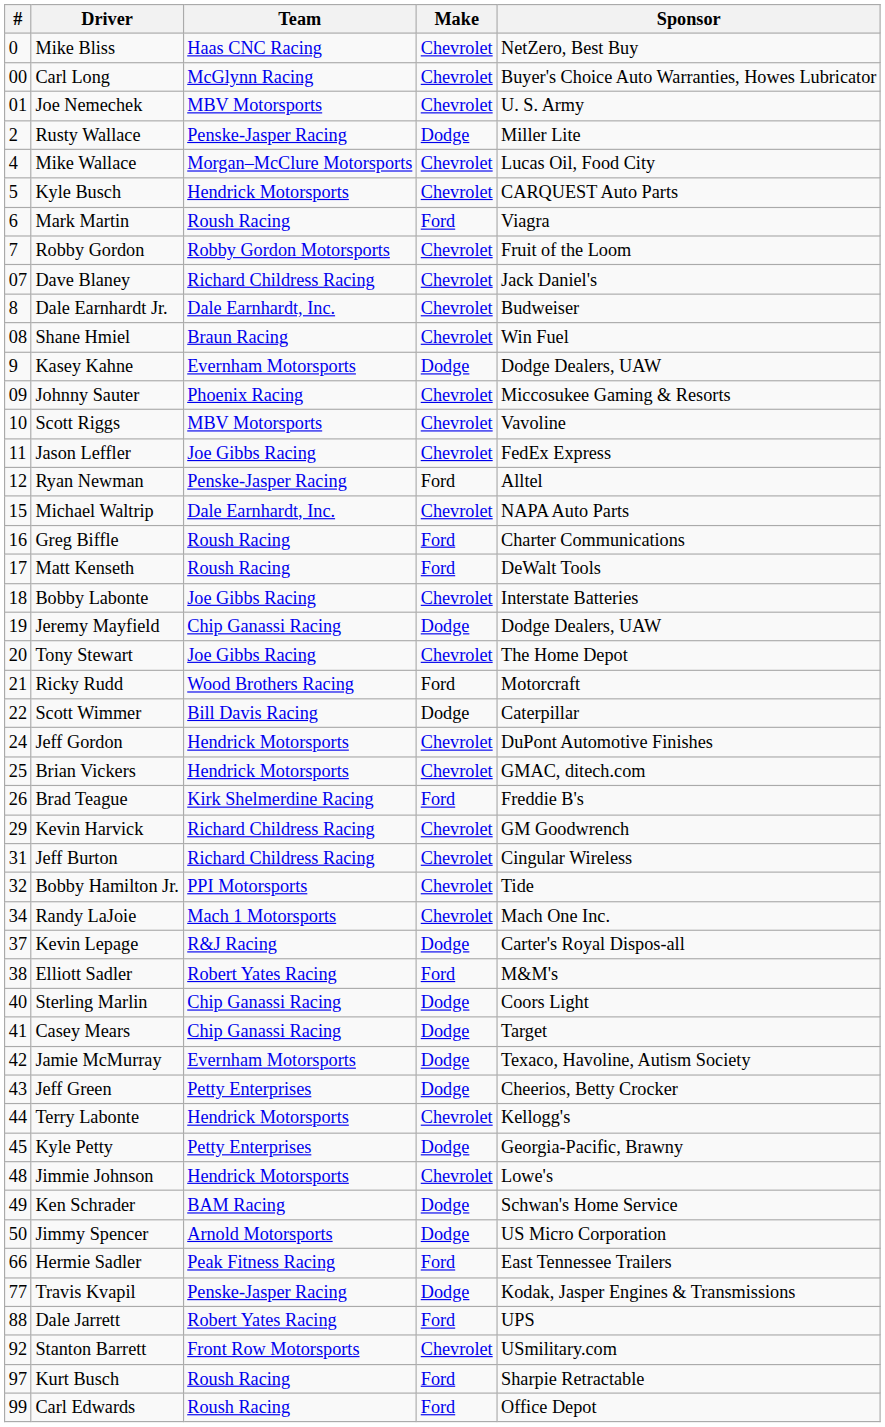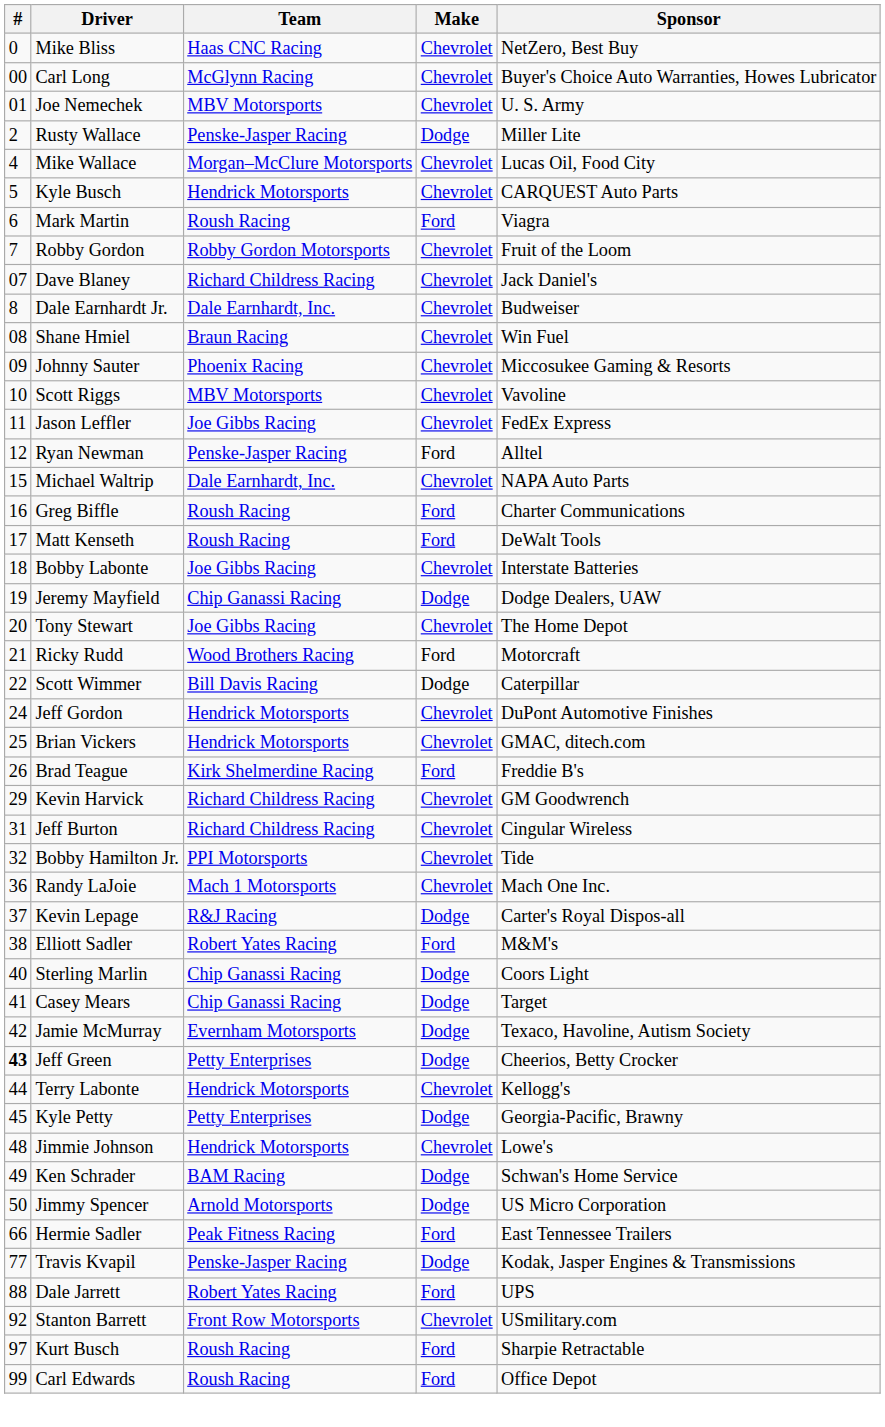 <table class="wikitable">
 <tr>
 <th>#</th>
 <th>Driver</th>
 <th>Team</th>
 <th>Make</th>
 <th>Sponsor</th>
 </tr>
 <tr>
 <td>0</td>
 <td>Mike Bliss</td>
 <td><a href='#'>Haas CNC Racing</a></td>
 <td><a href='#'>Chevrolet</a></td>
 <td>NetZero, Best Buy</td>
 </tr>
 <tr>
 <td>00</td>
 <td>Carl Long</td>
 <td><a href='#'>McGlynn Racing</a></td>
 <td><a href='#'>Chevrolet</a></td>
 <td>Buyer's Choice Auto Warranties, Howes Lubricator</td>
 </tr>
 <tr>
 <td>01</td>
 <td>Joe Nemechek</td>
 <td><a href='#'>MBV Motorsports</a></td>
 <td><a href='#'>Chevrolet</a></td>
 <td>U. S. Army</td>
 </tr>
 <tr>
 <td>2</td>
 <td>Rusty Wallace</td>
 <td><a href='#'>Penske-Jasper Racing</a></td>
 <td><a href='#'>Dodge</a></td>
 <td>Miller Lite</td>
 </tr>
 <tr>
 <td>4</td>
 <td>Mike Wallace</td>
 <td><a href='#'>Morgan–McClure Motorsports</a></td>
 <td><a href='#'>Chevrolet</a></td>
 <td>Lucas Oil, Food City</td>
 </tr>
 <tr>
 <td>5</td>
 <td>Kyle Busch</td>
 <td><a href='#'>Hendrick Motorsports</a></td>
 <td><a href='#'>Chevrolet</a></td>
 <td>CARQUEST Auto Parts</td>
 </tr>
 <tr>
 <td>6</td>
 <td>Mark Martin</td>
 <td><a href='#'>Roush Racing</a></td>
 <td><a href='#'>Ford</a></td>
 <td>Viagra</td>
 </tr>
 <tr>
 <td>7</td>
 <td>Robby Gordon</td>
 <td><a href='#'>Robby Gordon Motorsports</a></td>
 <td><a href='#'>Chevrolet</a></td>
 <td>Fruit of the Loom</td>
 </tr>
 <tr>
 <td>07</td>
 <td>Dave Blaney</td>
 <td><a href='#'>Richard Childress Racing</a></td>
 <td><a href='#'>Chevrolet</a></td>
 <td>Jack Daniel's</td>
 </tr>
 <tr>
 <td>8</td>
 <td>Dale Earnhardt Jr.</td>
 <td><a href='#'>Dale Earnhardt, Inc.</a></td>
 <td><a href='#'>Chevrolet</a></td>
 <td>Budweiser</td>
 </tr>
 <tr>
 <td>08</td>
 <td>Shane Hmiel</td>
 <td><a href='#'>Braun Racing</a></td>
 <td><a href='#'>Chevrolet</a></td>
 <td>Win Fuel</td>
-</tr>
-<tr>
-<td>9</td>
-<td>Kasey Kahne</td>
-<td><a href='#'>Evernham Motorsports</a></td>
-<td><a href='#'>Dodge</a></td>
-<td>Dodge Dealers, UAW</td>
 </tr>
 <tr>
 <td>09</td>
 <td>Johnny Sauter</td>
 <td><a href='#'>Phoenix Racing</a></td>
 <td><a href='#'>Chevrolet</a></td>
 <td>Miccosukee Gaming & Resorts</td>
 </tr>
 <tr>
 <td>10</td>
 <td>Scott Riggs</td>
 <td><a href='#'>MBV Motorsports</a></td>
 <td><a href='#'>Chevrolet</a></td>
 <td>Vavoline</td>
 </tr>
 <tr>
 <td>11</td>
 <td>Jason Leffler</td>
 <td><a href='#'>Joe Gibbs Racing</a></td>
 <td><a href='#'>Chevrolet</a></td>
 <td>FedEx Express</td>
 </tr>
 <tr>
 <td>12</td>
 <td>Ryan Newman</td>
 <td><a href='#'>Penske-Jasper Racing</a></td>
 <td>Ford</td>
 <td>Alltel</td>
 </tr>
 <tr>
 <td>15</td>
 <td>Michael Waltrip</td>
 <td><a href='#'>Dale Earnhardt, Inc.</a></td>
 <td><a href='#'>Chevrolet</a></td>
 <td>NAPA Auto Parts</td>
 </tr>
 <tr>
 <td>16</td>
 <td>Greg Biffle</td>
 <td><a href='#'>Roush Racing</a></td>
 <td><a href='#'>Ford</a></td>
 <td>Charter Communications</td>
 </tr>
 <tr>
 <td>17</td>
 <td>Matt Kenseth</td>
 <td><a href='#'>Roush Racing</a></td>
 <td><a href='#'>Ford</a></td>
 <td>DeWalt Tools</td>
 </tr>
 <tr>
 <td>18</td>
 <td>Bobby Labonte</td>
 <td><a href='#'>Joe Gibbs Racing</a></td>
 <td><a href='#'>Chevrolet</a></td>
 <td>Interstate Batteries</td>
 </tr>
 <tr>
 <td>19</td>
 <td>Jeremy Mayfield</td>
 <td><a href='#'>Chip Ganassi Racing</a></td>
 <td><a href='#'>Dodge</a></td>
 <td>Dodge Dealers, UAW</td>
 </tr>
 <tr>
 <td>20</td>
 <td>Tony Stewart</td>
 <td><a href='#'>Joe Gibbs Racing</a></td>
 <td><a href='#'>Chevrolet</a></td>
 <td>The Home Depot</td>
 </tr>
 <tr>
 <td>21</td>
 <td>Ricky Rudd</td>
 <td><a href='#'>Wood Brothers Racing</a></td>
 <td>Ford</td>
 <td>Motorcraft</td>
 </tr>
 <tr>
 <td>22</td>
 <td>Scott Wimmer</td>
 <td><a href='#'>Bill Davis Racing</a></td>
 <td>Dodge</td>
 <td>Caterpillar</td>
 </tr>
 <tr>
 <td>24</td>
 <td>Jeff Gordon</td>
 <td><a href='#'>Hendrick Motorsports</a></td>
 <td><a href='#'>Chevrolet</a></td>
 <td>DuPont Automotive Finishes</td>
 </tr>
 <tr>
 <td>25</td>
 <td>Brian Vickers</td>
 <td><a href='#'>Hendrick Motorsports</a></td>
 <td><a href='#'>Chevrolet</a></td>
 <td>GMAC, ditech.com</td>
 </tr>
 <tr>
 <td>26</td>
 <td>Brad Teague</td>
 <td><a href='#'>Kirk Shelmerdine Racing</a></td>
 <td><a href='#'>Ford</a></td>
 <td>Freddie B's</td>
 </tr>
 <tr>
 <td>29</td>
 <td>Kevin Harvick</td>
 <td><a href='#'>Richard Childress Racing</a></td>
 <td><a href='#'>Chevrolet</a></td>
 <td>GM Goodwrench</td>
 </tr>
 <tr>
 <td>31</td>
 <td>Jeff Burton</td>
 <td><a href='#'>Richard Childress Racing</a></td>
 <td><a href='#'>Chevrolet</a></td>
 <td>Cingular Wireless</td>
 </tr>
 <tr>
 <td>32</td>
 <td>Bobby Hamilton Jr.</td>
 <td><a href='#'>PPI Motorsports</a></td>
 <td><a href='#'>Chevrolet</a></td>
 <td>Tide</td>
 </tr>
 <tr>
-<td>34</td>
+<td>36</td>
 <td>Randy LaJoie</td>
 <td><a href='#'>Mach 1 Motorsports</a></td>
 <td><a href='#'>Chevrolet</a></td>
 <td>Mach One Inc.</td>
 </tr>
 <tr>
 <td>37</td>
 <td>Kevin Lepage</td>
 <td><a href='#'>R&J Racing</a></td>
 <td><a href='#'>Dodge</a></td>
 <td>Carter's Royal Dispos-all</td>
 </tr>
 <tr>
 <td>38</td>
 <td>Elliott Sadler</td>
 <td><a href='#'>Robert Yates Racing</a></td>
 <td><a href='#'>Ford</a></td>
 <td>M&M's</td>
 </tr>
 <tr>
 <td>40</td>
 <td>Sterling Marlin</td>
 <td><a href='#'>Chip Ganassi Racing</a></td>
 <td><a href='#'>Dodge</a></td>
 <td>Coors Light</td>
 </tr>
 <tr>
 <td>41</td>
 <td>Casey Mears</td>
 <td><a href='#'>Chip Ganassi Racing</a></td>
 <td><a href='#'>Dodge</a></td>
 <td>Target</td>
 </tr>
 <tr>
 <td>42</td>
 <td>Jamie McMurray</td>
 <td><a href='#'>Evernham Motorsports</a></td>
 <td><a href='#'>Dodge</a></td>
 <td>Texaco, Havoline, Autism Society</td>
 </tr>
 <tr>
-<td>43</td>
+<td><strong>43</strong></td>
 <td>Jeff Green</td>
 <td><a href='#'>Petty Enterprises</a></td>
 <td><a href='#'>Dodge</a></td>
 <td>Cheerios, Betty Crocker</td>
 </tr>
 <tr>
 <td>44</td>
 <td>Terry Labonte</td>
 <td><a href='#'>Hendrick Motorsports</a></td>
 <td><a href='#'>Chevrolet</a></td>
 <td>Kellogg's</td>
 </tr>
 <tr>
 <td>45</td>
 <td>Kyle Petty</td>
 <td><a href='#'>Petty Enterprises</a></td>
 <td><a href='#'>Dodge</a></td>
 <td>Georgia-Pacific, Brawny</td>
 </tr>
 <tr>
 <td>48</td>
 <td>Jimmie Johnson</td>
 <td><a href='#'>Hendrick Motorsports</a></td>
 <td><a href='#'>Chevrolet</a></td>
 <td>Lowe's</td>
 </tr>
 <tr>
 <td>49</td>
 <td>Ken Schrader</td>
 <td><a href='#'>BAM Racing</a></td>
 <td><a href='#'>Dodge</a></td>
 <td>Schwan's Home Service</td>
 </tr>
 <tr>
 <td>50</td>
 <td>Jimmy Spencer</td>
 <td><a href='#'>Arnold Motorsports</a></td>
 <td><a href='#'>Dodge</a></td>
 <td>US Micro Corporation</td>
 </tr>
 <tr>
 <td>66</td>
 <td>Hermie Sadler</td>
 <td><a href='#'>Peak Fitness Racing</a></td>
 <td><a href='#'>Ford</a></td>
 <td>East Tennessee Trailers</td>
 </tr>
 <tr>
 <td>77</td>
 <td>Travis Kvapil</td>
 <td><a href='#'>Penske-Jasper Racing</a></td>
 <td><a href='#'>Dodge</a></td>
 <td>Kodak, Jasper Engines & Transmissions</td>
 </tr>
 <tr>
 <td>88</td>
 <td>Dale Jarrett</td>
 <td><a href='#'>Robert Yates Racing</a></td>
 <td><a href='#'>Ford</a></td>
 <td>UPS</td>
 </tr>
 <tr>
 <td>92</td>
 <td>Stanton Barrett</td>
 <td><a href='#'>Front Row Motorsports</a></td>
 <td><a href='#'>Chevrolet</a></td>
 <td>USmilitary.com</td>
 </tr>
 <tr>
 <td>97</td>
 <td>Kurt Busch</td>
 <td><a href='#'>Roush Racing</a></td>
 <td><a href='#'>Ford</a></td>
 <td>Sharpie Retractable</td>
 </tr>
 <tr>
 <td>99</td>
 <td>Carl Edwards</td>
 <td><a href='#'>Roush Racing</a></td>
 <td><a href='#'>Ford</a></td>
 <td>Office Depot</td>
 </tr>
 </table>
